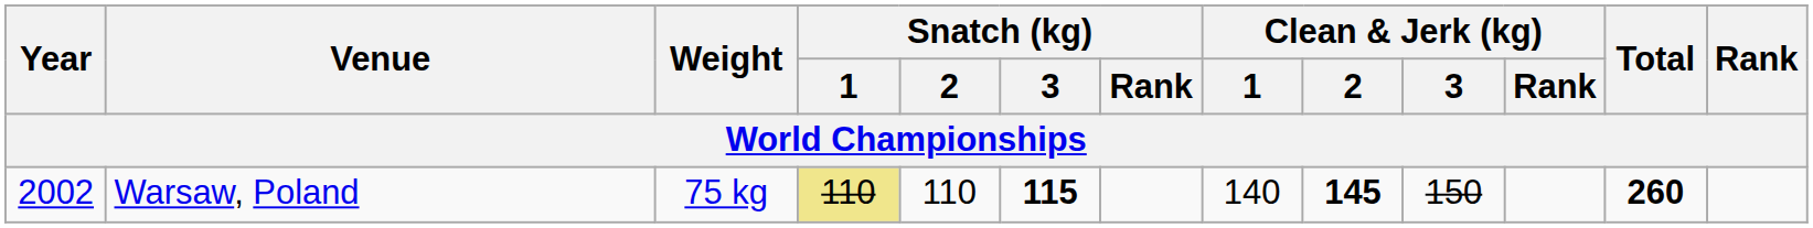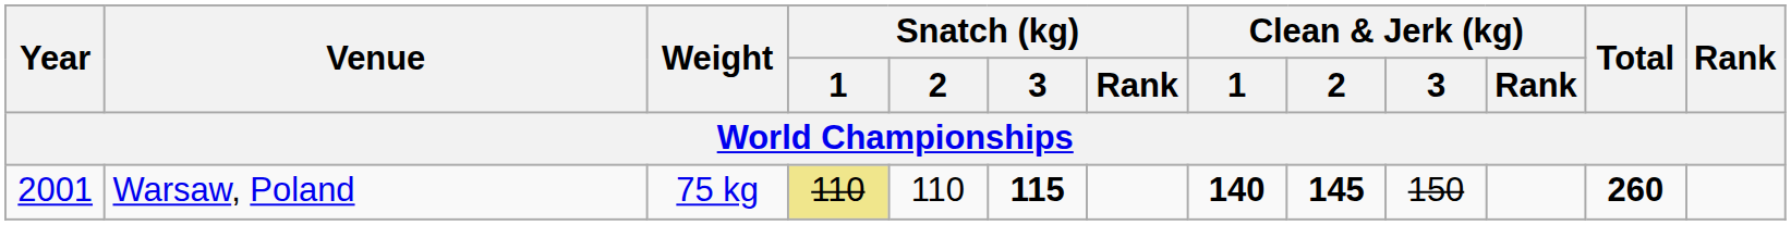 <table class = "wikitable" style="text-align:center;">
 <tr>
 <th rowspan=2 width=40>Year</th>
 <th rowspan=2 width=250>Venue</th>
 <th rowspan=2 width=60>Weight</th>
 <th colspan=4>Snatch (kg)</th>
 <th colspan=4>Clean & Jerk (kg)</th>
 <th rowspan=2 width=40>Total</th>
 <th rowspan=2 width=40>Rank</th>
 </tr>
 <tr>
 <th width=40>1</th>
 <th width=40>2</th>
 <th width=40>3</th>
 <th width=40>Rank</th>
 <th width=40>1</th>
 <th width=40>2</th>
 <th width=40>3</th>
 <th width=40>Rank</th>
 </tr>
 <tr>
 <th colspan=13><a href='#'>World Championships</a></th>
 </tr>
 <tr>
-<td><a href='#'>2002</a></td>
+<td><a href='#'>2001</a></td>
 <td align=left> <a href='#'>Warsaw</a>, <a href='#'>Poland</a></td>
 <td><a href='#'>75 kg</a></td>
 <td style="background: khaki;"><s>110</s></td>
 <td>110</td>
 <td><strong>115</strong></td>
 <td></td>
-<td>140</td>
+<td><strong>140</strong></td>
 <td><strong>145</strong></td>
 <td><s>150</s></td>
 <td></td>
 <td><strong>260</strong></td>
 <td></td>
 </tr>
 </table>
